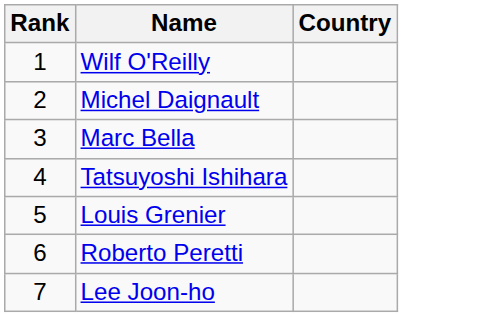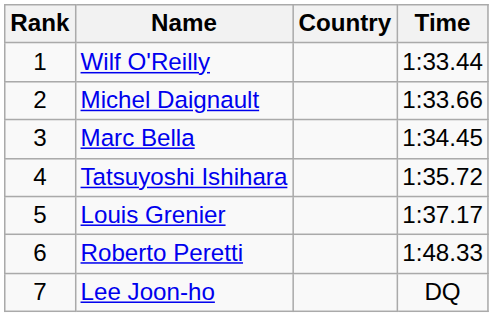 <table class="wikitable" style="text-align:center">
 <tr>
 <th>Rank</th>
 <th>Name</th>
 <th>Country</th>
+<th>Time</th>
 </tr>
 <tr>
 <td>1</td>
 <td align=left><a href='#'>Wilf O'Reilly</a></td>
 <td align=left></td>
+<td>1:33.44</td>
 </tr>
 <tr>
 <td>2</td>
 <td align=left><a href='#'>Michel Daignault</a></td>
 <td align=left></td>
+<td>1:33.66</td>
 </tr>
 <tr>
 <td>3</td>
 <td align=left><a href='#'>Marc Bella</a></td>
 <td align=left></td>
+<td>1:34.45</td>
 </tr>
 <tr>
 <td>4</td>
 <td align=left><a href='#'>Tatsuyoshi Ishihara</a></td>
 <td align=left></td>
+<td>1:35.72</td>
 </tr>
 <tr>
 <td>5</td>
 <td align=left><a href='#'>Louis Grenier</a></td>
 <td align=left></td>
+<td>1:37.17</td>
 </tr>
 <tr>
 <td>6</td>
 <td align=left><a href='#'>Roberto Peretti</a></td>
 <td align=left></td>
+<td>1:48.33</td>
 </tr>
 <tr>
 <td>7</td>
 <td align=left><a href='#'>Lee Joon-ho</a></td>
 <td align=left></td>
+<td>DQ</td>
 </tr>
 </table>
